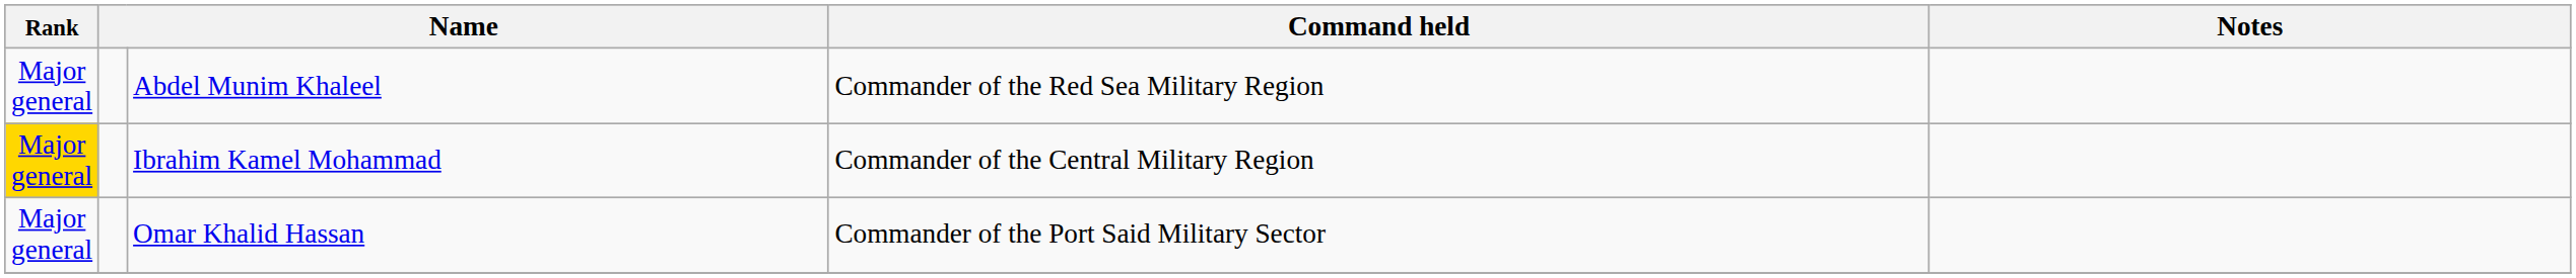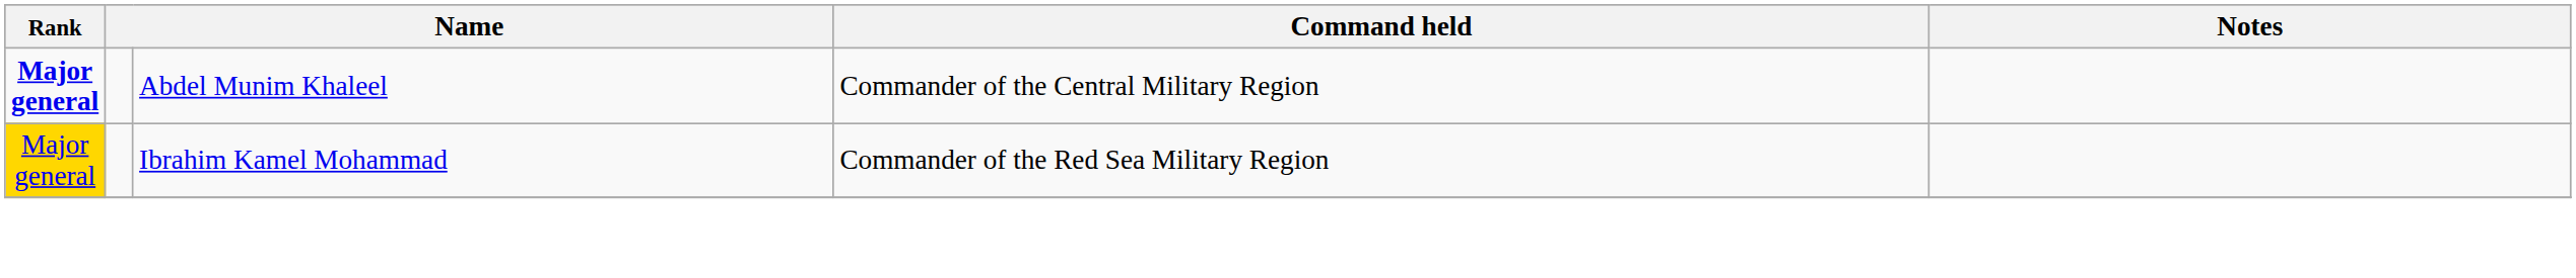 <table class="wikitable" style="width:75%;">
 <tr>
 <th style="width:3%;"><small>Rank</small></th>
 <th colspan=2>Name</th>
 <th>Command held</th>
 <th>Notes</th>
 </tr>
 <tr>
-<td style="text-align:center;"> <a href='#'>Major general</a></td>
+<td style="text-align:center;"><strong> <a href='#'>Major general</a></strong></td>
 <td></td>
 <td><a href='#'>Abdel Munim Khaleel</a></td>
-<td>Commander of the Red Sea Military Region</td>
+<td>Commander of the Central Military Region</td>
 <td style="width:25%"><small></small></td>
 </tr>
 <tr>
 <td style="background: gold; text-align:center;"> <a href='#'>Major general</a></td>
 <td></td>
 <td><a href='#'>Ibrahim Kamel Mohammad</a></td>
-<td>Commander of the Central Military Region</td>
-<td style="width:25%"></td>
-</tr>
-<tr>
-<td style="text-align:center;"> <a href='#'>Major general</a></td>
-<td></td>
-<td><a href='#'>Omar Khalid Hassan</a></td>
-<td>Commander of the Port Said Military Sector</td>
+<td>Commander of the Red Sea Military Region</td>
 <td style="width:25%"></td>
 </tr>
 <tr>
 </tr>
 </table>
